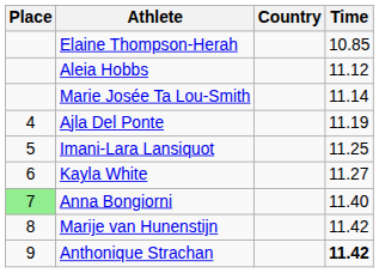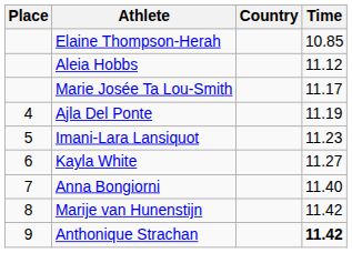 <table class="wikitable mw-datatable sortable">
 <tr>
 <th>Place</th>
 <th>Athlete</th>
 <th>Country</th>
 <th>Time</th>
 </tr>
 <tr>
 <td align=center></td>
 <td><a href='#'>Elaine Thompson-Herah</a></td>
 <td></td>
 <td>10.85 </td>
 </tr>
 <tr>
 <td align=center></td>
 <td><a href='#'>Aleia Hobbs</a></td>
 <td></td>
 <td>11.12</td>
 </tr>
 <tr>
 <td align=center></td>
 <td><a href='#'>Marie Josée Ta Lou-Smith</a></td>
 <td></td>
-<td>11.14</td>
+<td>11.17</td>
 </tr>
 <tr>
 <td align=center>4</td>
 <td><a href='#'>Ajla Del Ponte</a></td>
 <td></td>
 <td>11.19</td>
 </tr>
 <tr>
 <td align=center>5</td>
 <td><a href='#'>Imani-Lara Lansiquot</a></td>
 <td></td>
-<td>11.25</td>
+<td>11.23</td>
 </tr>
 <tr>
 <td align=center>6</td>
 <td><a href='#'>Kayla White</a></td>
 <td></td>
 <td>11.27</td>
 </tr>
 <tr>
-<td align=center style="background: lightgreen;">7</td>
+<td align=center>7</td>
 <td><a href='#'>Anna Bongiorni</a></td>
 <td></td>
 <td>11.40</td>
 </tr>
 <tr>
 <td align=center>8</td>
 <td><a href='#'>Marije van Hunenstijn</a></td>
 <td></td>
 <td>11.42</td>
 </tr>
 <tr>
 <td align=center>9</td>
 <td><a href='#'>Anthonique Strachan</a></td>
 <td></td>
 <td><strong>11.42</strong></td>
 </tr>
 </table>
